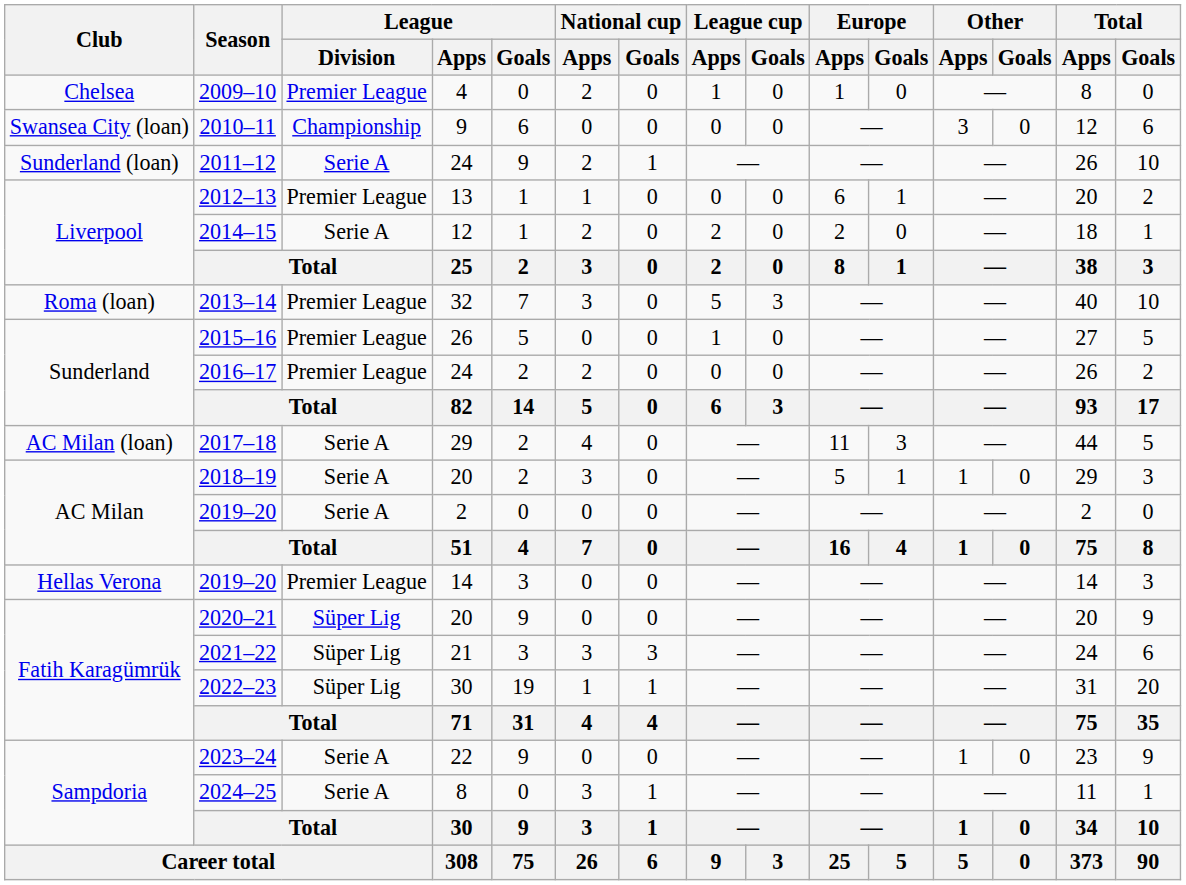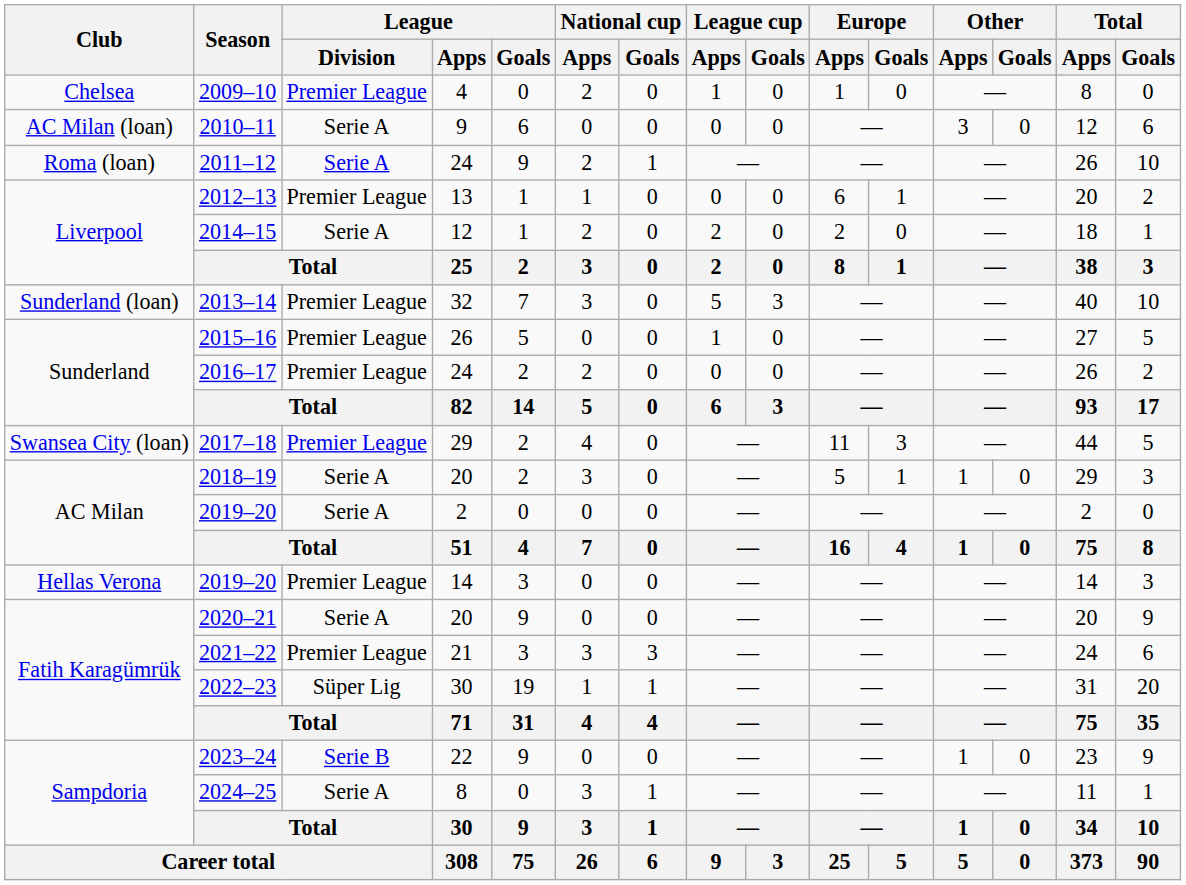 <table class="wikitable" style="text-align: center;">
 <tr>
 <th rowspan=2>Club</th>
 <th rowspan=2>Season</th>
 <th colspan=3>League</th>
 <th colspan=2>National cup</th>
 <th colspan=2>League cup</th>
 <th colspan=2>Europe</th>
 <th colspan=2>Other</th>
 <th colspan=2>Total</th>
 </tr>
 <tr>
 <th>Division</th>
 <th>Apps</th>
 <th>Goals</th>
 <th>Apps</th>
 <th>Goals</th>
 <th>Apps</th>
 <th>Goals</th>
 <th>Apps</th>
 <th>Goals</th>
 <th>Apps</th>
 <th>Goals</th>
 <th>Apps</th>
 <th>Goals</th>
 </tr>
 <tr>
 <td><a href='#'>Chelsea</a></td>
 <td><a href='#'>2009–10</a></td>
 <td><a href='#'>Premier League</a></td>
 <td>4</td>
 <td>0</td>
 <td>2</td>
 <td>0</td>
 <td>1</td>
 <td>0</td>
 <td>1</td>
 <td>0</td>
 <td colspan="2">—</td>
 <td>8</td>
 <td>0</td>
 </tr>
 <tr>
-<td><a href='#'>Swansea City</a> (loan)</td>
+<td><a href='#'>AC Milan</a> (loan)</td>
 <td><a href='#'>2010–11</a></td>
-<td><a href='#'>Championship</a></td>
+<td>Serie A</td>
 <td>9</td>
 <td>6</td>
 <td>0</td>
 <td>0</td>
 <td>0</td>
 <td>0</td>
 <td colspan="2">—</td>
 <td>3</td>
 <td>0</td>
 <td>12</td>
 <td>6</td>
 </tr>
 <tr>
-<td><a href='#'>Sunderland</a> (loan)</td>
+<td><a href='#'>Roma</a> (loan)</td>
 <td><a href='#'>2011–12</a></td>
 <td><a href='#'>Serie A</a></td>
 <td>24</td>
 <td>9</td>
 <td>2</td>
 <td>1</td>
 <td colspan="2">—</td>
 <td colspan="2">—</td>
 <td colspan="2">—</td>
 <td>26</td>
 <td>10</td>
 </tr>
 <tr>
 <td rowspan="3"><a href='#'>Liverpool</a></td>
 <td><a href='#'>2012–13</a></td>
 <td>Premier League</td>
 <td>13</td>
 <td>1</td>
 <td>1</td>
 <td>0</td>
 <td>0</td>
 <td>0</td>
 <td>6</td>
 <td>1</td>
 <td colspan="2">—</td>
 <td>20</td>
 <td>2</td>
 </tr>
 <tr>
 <td><a href='#'>2014–15</a></td>
 <td>Serie A</td>
 <td>12</td>
 <td>1</td>
 <td>2</td>
 <td>0</td>
 <td>2</td>
 <td>0</td>
 <td>2</td>
 <td>0</td>
 <td colspan="2">—</td>
 <td>18</td>
 <td>1</td>
 </tr>
 <tr>
 <th colspan="2">Total</th>
 <th>25</th>
 <th>2</th>
 <th>3</th>
 <th>0</th>
 <th>2</th>
 <th>0</th>
 <th>8</th>
 <th>1</th>
 <th colspan="2">—</th>
 <th>38</th>
 <th>3</th>
 </tr>
 <tr>
-<td><a href='#'>Roma</a> (loan)</td>
+<td><a href='#'>Sunderland</a> (loan)</td>
 <td><a href='#'>2013–14</a></td>
 <td>Premier League</td>
 <td>32</td>
 <td>7</td>
 <td>3</td>
 <td>0</td>
 <td>5</td>
 <td>3</td>
 <td colspan="2">—</td>
 <td colspan="2">—</td>
 <td>40</td>
 <td>10</td>
 </tr>
 <tr>
 <td rowspan="3">Sunderland</td>
 <td><a href='#'>2015–16</a></td>
 <td>Premier League</td>
 <td>26</td>
 <td>5</td>
 <td>0</td>
 <td>0</td>
 <td>1</td>
 <td>0</td>
 <td colspan="2">—</td>
 <td colspan="2">—</td>
 <td>27</td>
 <td>5</td>
 </tr>
 <tr>
 <td><a href='#'>2016–17</a></td>
 <td>Premier League</td>
 <td>24</td>
 <td>2</td>
 <td>2</td>
 <td>0</td>
 <td>0</td>
 <td>0</td>
 <td colspan="2">—</td>
 <td colspan="2">—</td>
 <td>26</td>
 <td>2</td>
 </tr>
 <tr>
 <th colspan="2">Total</th>
 <th>82</th>
 <th>14</th>
 <th>5</th>
 <th>0</th>
 <th>6</th>
 <th>3</th>
 <th colspan="2">—</th>
 <th colspan="2">—</th>
 <th>93</th>
 <th>17</th>
 </tr>
 <tr>
-<td><a href='#'>AC Milan</a> (loan)</td>
+<td><a href='#'>Swansea City</a> (loan)</td>
 <td><a href='#'>2017–18</a></td>
-<td>Serie A</td>
+<td><a href='#'>Premier League</a></td>
 <td>29</td>
 <td>2</td>
 <td>4</td>
 <td>0</td>
 <td colspan="2">—</td>
 <td>11</td>
 <td>3</td>
 <td colspan="2">—</td>
 <td>44</td>
 <td>5</td>
 </tr>
 <tr>
 <td rowspan="3">AC Milan</td>
 <td><a href='#'>2018–19</a></td>
 <td>Serie A</td>
 <td>20</td>
 <td>2</td>
 <td>3</td>
 <td>0</td>
 <td colspan="2">—</td>
 <td>5</td>
 <td>1</td>
 <td>1</td>
 <td>0</td>
 <td>29</td>
 <td>3</td>
 </tr>
 <tr>
 <td><a href='#'>2019–20</a></td>
 <td>Serie A</td>
 <td>2</td>
 <td>0</td>
 <td>0</td>
 <td>0</td>
 <td colspan="2">—</td>
 <td colspan="2">—</td>
 <td colspan="2">—</td>
 <td>2</td>
 <td>0</td>
 </tr>
 <tr>
 <th colspan="2">Total</th>
 <th>51</th>
 <th>4</th>
 <th>7</th>
 <th>0</th>
 <th colspan="2">—</th>
 <th>16</th>
 <th>4</th>
 <th>1</th>
 <th>0</th>
 <th>75</th>
 <th>8</th>
 </tr>
 <tr>
 <td><a href='#'>Hellas Verona</a></td>
 <td><a href='#'>2019–20</a></td>
 <td>Premier League</td>
 <td>14</td>
 <td>3</td>
 <td>0</td>
 <td>0</td>
 <td colspan="2">—</td>
 <td colspan="2">—</td>
 <td colspan="2">—</td>
 <td>14</td>
 <td>3</td>
 </tr>
 <tr>
 <td rowspan="4"><a href='#'>Fatih Karagümrük</a></td>
 <td><a href='#'>2020–21</a></td>
-<td><a href='#'>Süper Lig</a></td>
+<td>Serie A</td>
 <td>20</td>
 <td>9</td>
 <td>0</td>
 <td>0</td>
 <td colspan="2">—</td>
 <td colspan="2">—</td>
 <td colspan="2">—</td>
 <td>20</td>
 <td>9</td>
 </tr>
 <tr>
 <td><a href='#'>2021–22</a></td>
-<td>Süper Lig</td>
+<td>Premier League</td>
 <td>21</td>
 <td>3</td>
 <td>3</td>
 <td>3</td>
 <td colspan="2">—</td>
 <td colspan="2">—</td>
 <td colspan="2">—</td>
 <td>24</td>
 <td>6</td>
 </tr>
 <tr>
 <td><a href='#'>2022–23</a></td>
 <td>Süper Lig</td>
 <td>30</td>
 <td>19</td>
 <td>1</td>
 <td>1</td>
 <td colspan="2">—</td>
 <td colspan="2">—</td>
 <td colspan="2">—</td>
 <td>31</td>
 <td>20</td>
 </tr>
 <tr>
 <th colspan="2">Total</th>
 <th>71</th>
 <th>31</th>
 <th>4</th>
 <th>4</th>
 <th colspan="2">—</th>
 <th colspan="2">—</th>
 <th colspan="2">—</th>
 <th>75</th>
 <th>35</th>
 </tr>
 <tr>
 <td rowspan="3"><a href='#'>Sampdoria</a></td>
 <td><a href='#'>2023–24</a></td>
-<td>Serie A</td>
+<td><a href='#'>Serie B</a></td>
 <td>22</td>
 <td>9</td>
 <td>0</td>
 <td>0</td>
 <td colspan="2">—</td>
 <td colspan="2">—</td>
 <td>1</td>
 <td>0</td>
 <td>23</td>
 <td>9</td>
 </tr>
 <tr>
 <td><a href='#'>2024–25</a></td>
 <td>Serie A</td>
 <td>8</td>
 <td>0</td>
 <td>3</td>
 <td>1</td>
 <td colspan="2">—</td>
 <td colspan="2">—</td>
 <td colspan="2">—</td>
 <td>11</td>
 <td>1</td>
 </tr>
 <tr>
 <th colspan="2">Total</th>
 <th>30</th>
 <th>9</th>
 <th>3</th>
 <th>1</th>
 <th colspan="2">—</th>
 <th colspan="2">—</th>
 <th>1</th>
 <th>0</th>
 <th>34</th>
 <th>10</th>
 </tr>
 <tr>
 <th colspan="3">Career total</th>
 <th>308</th>
 <th>75</th>
 <th>26</th>
 <th>6</th>
 <th>9</th>
 <th>3</th>
 <th>25</th>
 <th>5</th>
 <th>5</th>
 <th>0</th>
 <th>373</th>
 <th>90</th>
 </tr>
 </table>
